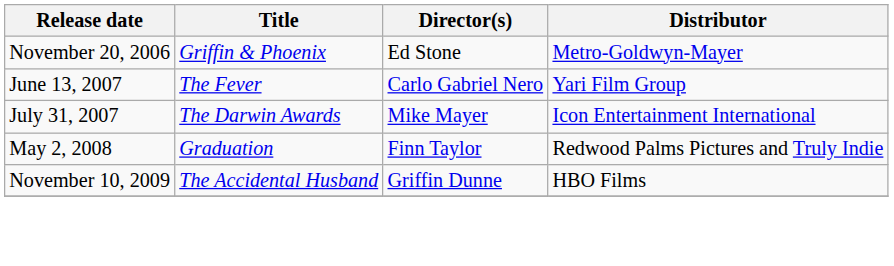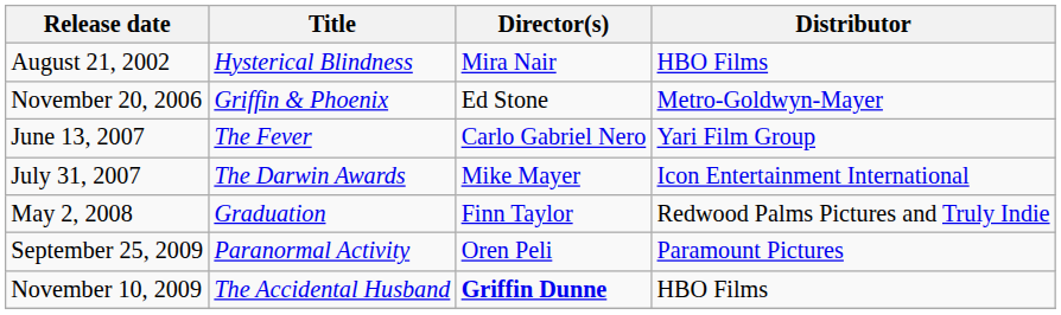 <table class="wikitable sortable">
 <tr>
 <th scope="col">Release date</th>
 <th>Title</th>
 <th>Director(s)</th>
 <th>Distributor</th>
+</tr>
+<tr>
+<td>August 21, 2002</td>
+<td><em><a href='#'>Hysterical Blindness</a></em></td>
+<td><a href='#'>Mira Nair</a></td>
+<td><a href='#'>HBO Films</a></td>
 </tr>
 <tr>
 <td>November 20, 2006</td>
 <td><em><a href='#'>Griffin & Phoenix</a></em></td>
 <td>Ed Stone</td>
 <td><a href='#'>Metro-Goldwyn-Mayer</a></td>
 </tr>
 <tr>
 <td>June 13, 2007</td>
 <td><em><a href='#'>The Fever</a></em></td>
 <td><a href='#'>Carlo Gabriel Nero</a></td>
 <td><a href='#'>Yari Film Group</a></td>
 </tr>
 <tr>
 <td>July 31, 2007</td>
 <td><em><a href='#'>The Darwin Awards</a></em></td>
 <td><a href='#'>Mike Mayer</a></td>
 <td><a href='#'>Icon Entertainment International</a></td>
 </tr>
 <tr>
 <td>May 2, 2008</td>
 <td><em><a href='#'>Graduation</a></em></td>
 <td><a href='#'>Finn Taylor</a></td>
 <td>Redwood Palms Pictures and <a href='#'>Truly Indie</a></td>
 </tr>
 <tr>
+<td>September 25, 2009</td>
+<td><em><a href='#'>Paranormal Activity</a></em></td>
+<td><a href='#'>Oren Peli</a></td>
+<td><a href='#'>Paramount Pictures</a></td>
+</tr>
+<tr>
 <td>November 10, 2009</td>
 <td><em><a href='#'>The Accidental Husband</a></em></td>
-<td><a href='#'>Griffin Dunne</a></td>
+<td><strong><a href='#'>Griffin Dunne</a></strong></td>
 <td>HBO Films</td>
 </tr>
 <tr>
 </tr>
 </table>
